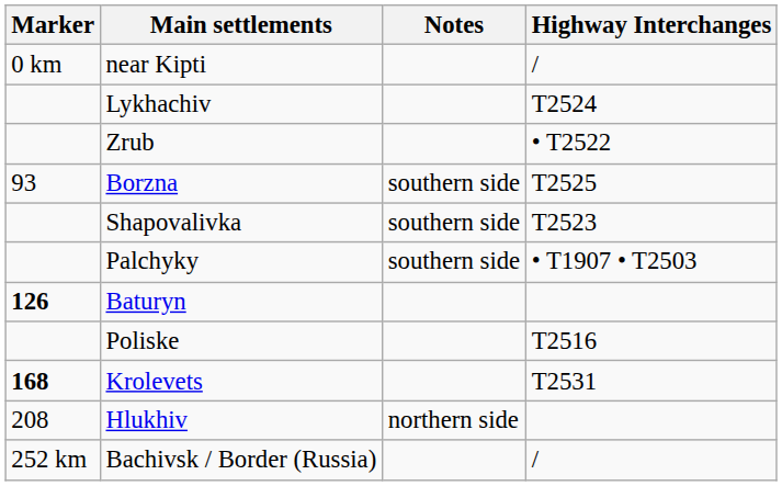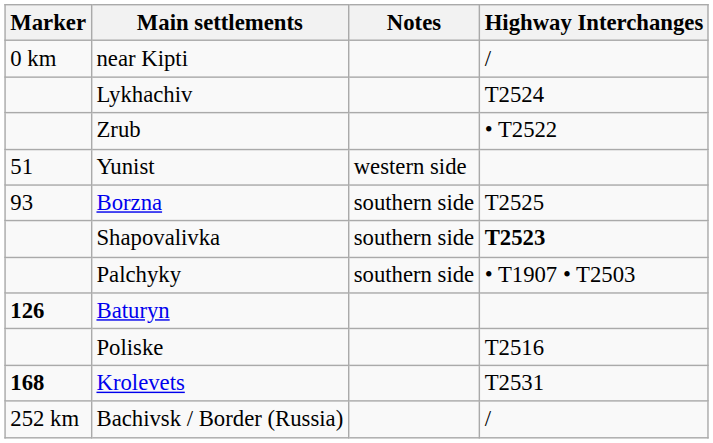 <table class="wikitable" style="margin-left:0.5em;">
 <tr>
 <th>Marker</th>
 <th>Main settlements</th>
 <th>Notes</th>
 <th>Highway Interchanges</th>
 </tr>
 <tr>
 <td>0 km</td>
 <td>near Kipti</td>
 <td></td>
 <td>/</td>
 </tr>
 <tr>
 <td></td>
 <td>Lykhachiv</td>
 <td></td>
 <td>T2524</td>
 </tr>
 <tr>
 <td></td>
 <td>Zrub</td>
 <td></td>
 <td> • T2522</td>
 </tr>
 <tr>
+<td>51</td>
+<td>Yunist</td>
+<td>western side</td>
+<td></td>
+</tr>
+<tr>
 <td>93</td>
 <td><a href='#'>Borzna</a></td>
 <td>southern side</td>
 <td>T2525</td>
 </tr>
 <tr>
 <td></td>
 <td>Shapovalivka</td>
 <td>southern side</td>
-<td>T2523</td>
+<td><strong>T2523</strong></td>
 </tr>
 <tr>
 <td></td>
 <td>Palchyky</td>
 <td>southern side</td>
 <td> • T1907 • T2503</td>
 </tr>
 <tr>
 <td><strong>126</strong></td>
 <td><a href='#'>Baturyn</a></td>
 <td></td>
 <td></td>
 </tr>
 <tr>
 <td></td>
 <td>Poliske</td>
 <td></td>
 <td>T2516</td>
 </tr>
 <tr>
 <td><strong>168</strong></td>
 <td><a href='#'>Krolevets</a></td>
 <td></td>
 <td>T2531</td>
 </tr>
 <tr>
-<td>208</td>
-<td><a href='#'>Hlukhiv</a></td>
-<td>northern side</td>
-<td></td>
-</tr>
-<tr>
 <td>252 km</td>
 <td>Bachivsk / Border (Russia)</td>
 <td></td>
 <td>/</td>
 </tr>
 </table>
